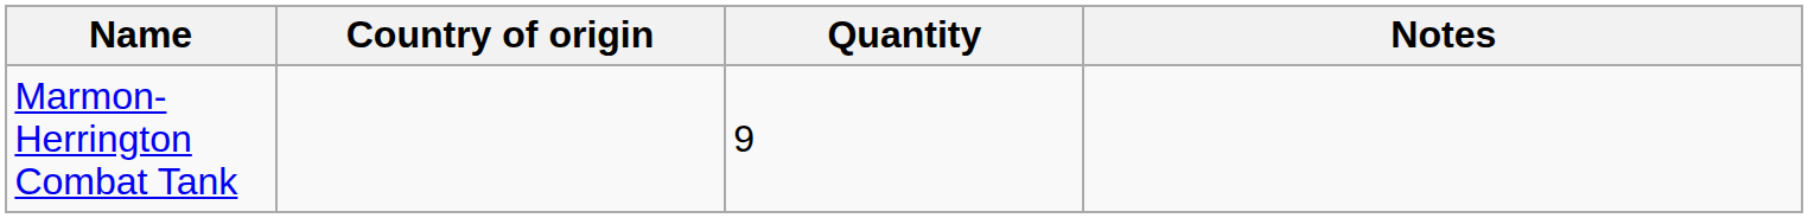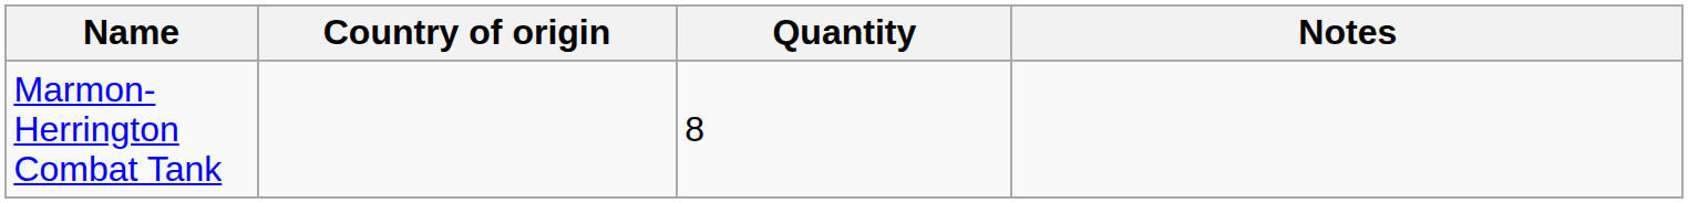 <table class=wikitable border="0" width="60%">
 <tr>
 <th width="15%">Name</th>
 <th width="25%">Country of origin</th>
 <th width="20%">Quantity</th>
 <th>Notes</th>
 </tr>
 <tr>
 <td><a href='#'>Marmon-Herrington Combat Tank</a></td>
 <td></td>
-<td>9</td>
+<td>8</td>
 <td></td>
 </tr>
 </table>
